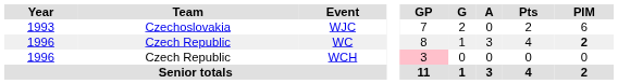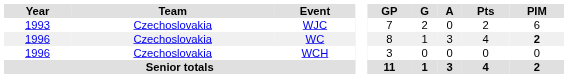 <table border="0" cellpadding="1" cellspacing="0" style="text-align:center; width:50em">
 <tr ALIGN="center" bgcolor="#e0e0e0">
 <th>Year</th>
 <th>Team</th>
 <th>Event</th>
 <th rowspan="99" bgcolor="#ffffff"> </th>
 <th>GP</th>
 <th>G</th>
 <th>A</th>
 <th>Pts</th>
 <th>PIM</th>
 </tr>
 <tr>
 <td><a href='#'>1993</a></td>
 <td><a href='#'>Czechoslovakia</a></td>
 <td><a href='#'>WJC</a></td>
 <td>7</td>
 <td>2</td>
 <td>0</td>
 <td>2</td>
 <td>6</td>
 </tr>
 <tr bgcolor="#f0f0f0">
 <td><a href='#'>1996</a></td>
-<td><a href='#'>Czech Republic</a></td>
+<td><a href='#'>Czechoslovakia</a></td>
 <td><a href='#'>WC</a></td>
 <td>8</td>
 <td>1</td>
 <td>3</td>
 <td>4</td>
 <td><strong>2</strong></td>
 </tr>
 <tr>
 <td><a href='#'>1996</a></td>
-<td>Czech Republic</td>
+<td><a href='#'>Czechoslovakia</a></td>
 <td><a href='#'>WCH</a></td>
-<td style="background: pink;">3</td>
+<td>3</td>
 <td>0</td>
 <td>0</td>
 <td>0</td>
 <td>0</td>
 </tr>
 <tr bgcolor="#e0e0e0">
 <th colspan="3">Senior totals</th>
 <th>11</th>
 <th>1</th>
 <th>3</th>
 <th>4</th>
 <th>2</th>
 </tr>
 </table>
